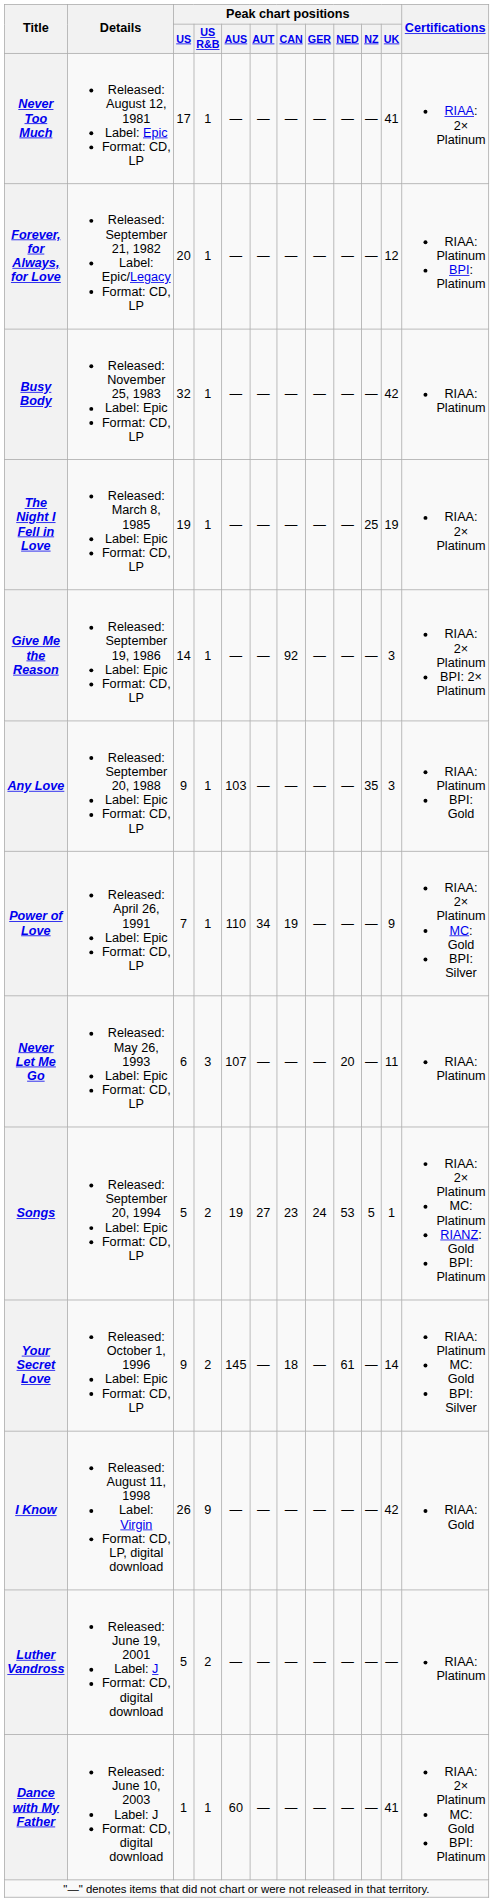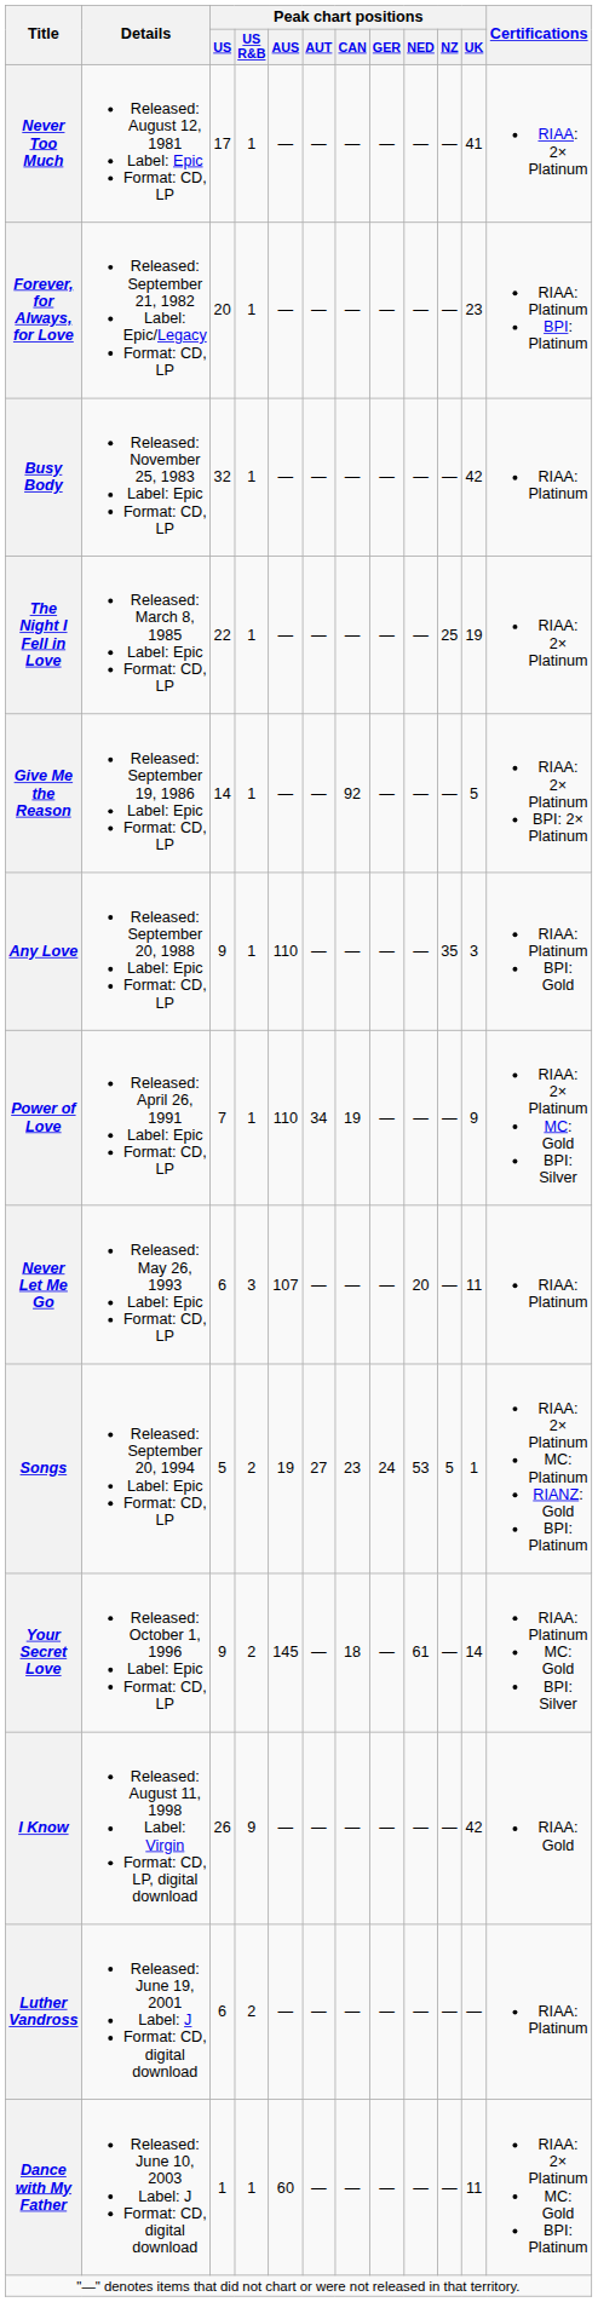 <table class="wikitable plainrowheaders" style="text-align:center;">
 <tr>
 <th scope="col" rowspan="2" style="width:15em;">Title</th>
 <th scope="col" rowspan="2" style="width:17em;">Details</th>
 <th scope="col" colspan="9">Peak chart positions</th>
 <th scope="col" rowspan="2"><a href='#'>Certifications</a></th>
 </tr>
 <tr>
 <th scope="col" style="width:3em;font-size:85%;"><a href='#'>US</a><br></th>
 <th scope="col" style="width:3em;font-size:85%;"><a href='#'>US<br>R&B</a><br></th>
 <th scope="col" style="width:3em;font-size:85%;"><a href='#'>AUS</a><br></th>
 <th scope="col" style="width:3em;font-size:85%;"><a href='#'>AUT</a><br></th>
 <th scope="col" style="width:3em;font-size:85%;"><a href='#'>CAN</a><br></th>
 <th scope="col" style="width:3em;font-size:85%;"><a href='#'>GER</a><br></th>
 <th scope="col" style="width:3em;font-size:85%;"><a href='#'>NED</a><br></th>
 <th scope="col" style="width:3em;font-size:85%;"><a href='#'>NZ</a><br></th>
 <th scope="col" style="width:3em;font-size:85%;"><a href='#'>UK</a><br></th>
 </tr>
 <tr>
 <th scope="row"><em><a href='#'>Never Too Much</a></em></th>
 <td><br><ul><li>Released: August 12, 1981</li><li>Label: <a href='#'>Epic</a></li><li>Format: CD, LP</li></ul></td>
 <td>17</td>
 <td>1</td>
 <td>—</td>
 <td>—</td>
 <td>—</td>
 <td>—</td>
 <td>—</td>
 <td>—</td>
 <td>41</td>
 <td><br><ul><li><a href='#'>RIAA</a>: 2× Platinum</li></ul></td>
 </tr>
 <tr>
 <th scope="row"><em><a href='#'>Forever, for Always, for Love</a></em></th>
 <td><br><ul><li>Released: September 21, 1982</li><li>Label: Epic/<a href='#'>Legacy</a></li><li>Format: CD, LP</li></ul></td>
 <td>20</td>
 <td>1</td>
 <td>—</td>
 <td>—</td>
 <td>—</td>
 <td>—</td>
 <td>—</td>
 <td>—</td>
-<td>12</td>
+<td>23</td>
 <td><br><ul><li>RIAA: Platinum</li><li><a href='#'>BPI</a>: Platinum</li></ul></td>
 </tr>
 <tr>
 <th scope="row"><em><a href='#'>Busy Body</a></em></th>
 <td><br><ul><li>Released: November 25, 1983</li><li>Label: Epic</li><li>Format: CD, LP</li></ul></td>
 <td>32</td>
 <td>1</td>
 <td>—</td>
 <td>—</td>
 <td>—</td>
 <td>—</td>
 <td>—</td>
 <td>—</td>
 <td>42</td>
 <td><br><ul><li>RIAA: Platinum</li></ul></td>
 </tr>
 <tr>
 <th scope="row"><em><a href='#'>The Night I Fell in Love</a></em></th>
 <td><br><ul><li>Released: March 8, 1985</li><li>Label: Epic</li><li>Format: CD, LP</li></ul></td>
-<td>19</td>
+<td>22</td>
 <td>1</td>
 <td>—</td>
 <td>—</td>
 <td>—</td>
 <td>—</td>
 <td>—</td>
 <td>25</td>
 <td>19</td>
 <td><br><ul><li>RIAA: 2× Platinum</li></ul></td>
 </tr>
 <tr>
 <th scope="row"><em><a href='#'>Give Me the Reason</a></em></th>
 <td><br><ul><li>Released: September 19, 1986</li><li>Label: Epic</li><li>Format: CD, LP</li></ul></td>
 <td>14</td>
 <td>1</td>
 <td>—</td>
 <td>—</td>
 <td>92</td>
 <td>—</td>
 <td>—</td>
 <td>—</td>
-<td>3</td>
+<td>5</td>
 <td><br><ul><li>RIAA: 2× Platinum</li><li>BPI: 2× Platinum</li></ul></td>
 </tr>
 <tr>
 <th scope="row"><em><a href='#'>Any Love</a></em></th>
 <td><br><ul><li>Released: September 20, 1988</li><li>Label: Epic</li><li>Format: CD, LP</li></ul></td>
 <td>9</td>
 <td>1</td>
-<td>103</td>
+<td>110</td>
 <td>—</td>
 <td>—</td>
 <td>—</td>
 <td>—</td>
 <td>35</td>
 <td>3</td>
 <td><br><ul><li>RIAA: Platinum</li><li>BPI: Gold</li></ul></td>
 </tr>
 <tr>
 <th scope="row"><em><a href='#'>Power of Love</a></em></th>
 <td><br><ul><li>Released: April 26, 1991</li><li>Label: Epic</li><li>Format: CD, LP</li></ul></td>
 <td>7</td>
 <td>1</td>
 <td>110</td>
 <td>34</td>
 <td>19</td>
 <td>—</td>
 <td>—</td>
 <td>—</td>
 <td>9</td>
 <td><br><ul><li>RIAA: 2× Platinum</li><li><a href='#'>MC</a>: Gold</li><li>BPI: Silver</li></ul></td>
 </tr>
 <tr>
 <th scope="row"><em><a href='#'>Never Let Me Go</a></em></th>
 <td><br><ul><li>Released: May 26, 1993</li><li>Label: Epic</li><li>Format: CD, LP</li></ul></td>
 <td>6</td>
 <td>3</td>
 <td>107</td>
 <td>—</td>
 <td>—</td>
 <td>—</td>
 <td>20</td>
 <td>—</td>
 <td>11</td>
 <td><br><ul><li>RIAA: Platinum</li></ul></td>
 </tr>
 <tr>
 <th scope="row"><em><a href='#'>Songs</a></em></th>
 <td><br><ul><li>Released: September 20, 1994</li><li>Label: Epic</li><li>Format: CD, LP</li></ul></td>
 <td>5</td>
 <td>2</td>
 <td>19</td>
 <td>27</td>
 <td>23</td>
 <td>24</td>
 <td>53</td>
 <td>5</td>
 <td>1</td>
 <td><br><ul><li>RIAA: 2× Platinum</li><li>MC: Platinum</li><li><a href='#'>RIANZ</a>: Gold</li><li>BPI: Platinum</li></ul></td>
 </tr>
 <tr>
 <th scope="row"><em><a href='#'>Your Secret Love</a></em></th>
 <td><br><ul><li>Released: October 1, 1996</li><li>Label: Epic</li><li>Format: CD, LP</li></ul></td>
 <td>9</td>
 <td>2</td>
 <td>145</td>
 <td>—</td>
 <td>18</td>
 <td>—</td>
 <td>61</td>
 <td>—</td>
 <td>14</td>
 <td><br><ul><li>RIAA: Platinum</li><li>MC: Gold</li><li>BPI: Silver</li></ul></td>
 </tr>
 <tr>
 <th scope="row"><em><a href='#'>I Know</a></em></th>
 <td><br><ul><li>Released: August 11, 1998</li><li>Label: <a href='#'>Virgin</a></li><li>Format: CD, LP, digital download</li></ul></td>
 <td>26</td>
 <td>9</td>
 <td>—</td>
 <td>—</td>
 <td>—</td>
 <td>—</td>
 <td>—</td>
 <td>—</td>
 <td>42</td>
 <td><br><ul><li>RIAA: Gold</li></ul></td>
 </tr>
 <tr>
 <th scope="row"><em><a href='#'>Luther Vandross</a></em></th>
 <td><br><ul><li>Released: June 19, 2001</li><li>Label: <a href='#'>J</a></li><li>Format: CD, digital download</li></ul></td>
-<td>5</td>
+<td>6</td>
 <td>2</td>
 <td>—</td>
 <td>—</td>
 <td>—</td>
 <td>—</td>
 <td>—</td>
 <td>—</td>
 <td>—</td>
 <td><br><ul><li>RIAA: Platinum</li></ul></td>
 </tr>
 <tr>
 <th scope="row"><em><a href='#'>Dance with My Father</a></em></th>
 <td><br><ul><li>Released: June 10, 2003</li><li>Label: J</li><li>Format: CD, digital download</li></ul></td>
 <td>1</td>
 <td>1</td>
 <td>60</td>
 <td>—</td>
 <td>—</td>
 <td>—</td>
 <td>—</td>
 <td>—</td>
-<td>41</td>
+<td>11</td>
 <td><br><ul><li>RIAA: 2× Platinum</li><li>MC: Gold</li><li>BPI: Platinum</li></ul></td>
 </tr>
 <tr>
 <td align="center" colspan="15" style="font-size:90%">"—" denotes items that did not chart or were not released in that territory.</td>
 </tr>
 </table>
